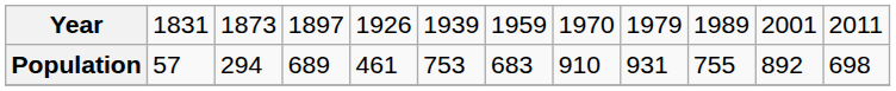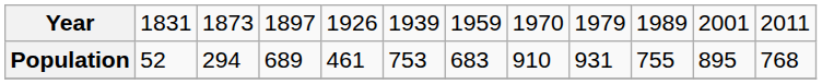 <table class="wikitable">
 <tr>
 <th>Year</th>
 <td>1831</td>
 <td>1873</td>
 <td>1897</td>
 <td>1926</td>
 <td>1939</td>
 <td>1959</td>
 <td>1970</td>
 <td>1979</td>
 <td>1989</td>
 <td>2001</td>
 <td>2011</td>
 </tr>
 <tr>
 <th>Population</th>
-<td>57</td>
+<td>52</td>
 <td>294</td>
 <td>689</td>
 <td>461</td>
 <td>753</td>
 <td>683</td>
 <td>910</td>
 <td>931</td>
 <td>755</td>
-<td>892</td>
-<td>698</td>
+<td>895</td>
+<td>768</td>
 </tr>
 <tr>
 </tr>
 </table>
